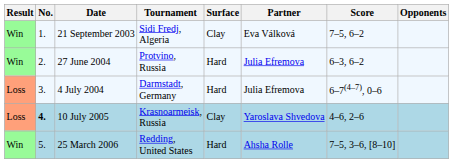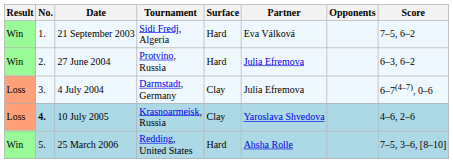 <table class="sortable wikitable" style=font-size:97%>
 <tr>
 <th>Result</th>
 <th>No.</th>
 <th>Date</th>
 <th>Tournament</th>
 <th>Surface</th>
 <th>Partner</th>
+<th>Opponents</th>
 <th class="unsortable">Score</th>
-<th>Opponents</th>
 </tr>
 <tr style="background:#f0f8ff;">
 <td style="background:#98fb98;">Win</td>
 <td>1.</td>
 <td>21 September 2003</td>
 <td><a href='#'>Sidi Fredj</a>, <br>Algeria</td>
-<td>Clay</td>
+<td>Hard</td>
 <td> Eva Válková</td>
+<td></td>
 <td>7–5, 6–2</td>
-<td></td>
 </tr>
 <tr style="background:#f0f8ff;">
 <td style="background:#98fb98;">Win</td>
 <td>2.</td>
 <td>27 June 2004</td>
 <td><a href='#'>Protvino</a>, <br>Russia</td>
 <td>Hard</td>
 <td> <a href='#'>Julia Efremova</a></td>
+<td></td>
 <td>6–3, 6–2</td>
-<td></td>
 </tr>
 <tr style="background:#f0f8ff;">
 <td style="background:#ffa07a;">Loss</td>
 <td>3.</td>
 <td>4 July 2004</td>
 <td><a href='#'>Darmstadt</a>, <br>Germany</td>
-<td>Hard</td>
+<td>Clay</td>
 <td> Julia Efremova</td>
+<td></td>
 <td>6–7<sup>(4–7)</sup>, 0–6</td>
-<td></td>
 </tr>
 <tr style="background:lightblue;">
 <td style="background:#ffa07a;">Loss</td>
 <td><strong>4.</strong></td>
 <td>10 July 2005</td>
 <td><a href='#'>Krasnoarmeisk</a>, <br>Russia</td>
 <td>Clay</td>
 <td> <a href='#'>Yaroslava Shvedova</a></td>
+<td></td>
 <td>4–6, 2–6</td>
-<td></td>
 </tr>
 <tr style="background:lightblue;">
 <td style="background:#98fb98;">Win</td>
 <td>5.</td>
 <td>25 March 2006</td>
 <td><a href='#'>Redding</a>, <br>United States</td>
 <td>Hard</td>
 <td> <a href='#'>Ahsha Rolle</a></td>
+<td></td>
 <td>7–5, 3–6, [8–10]</td>
-<td></td>
 </tr>
 </table>
